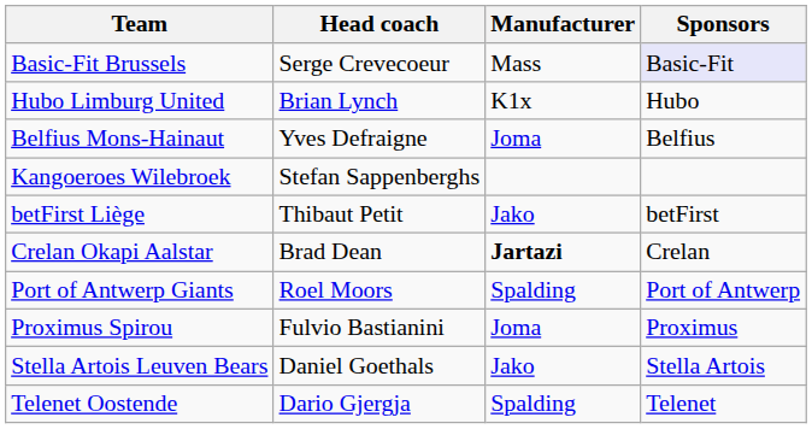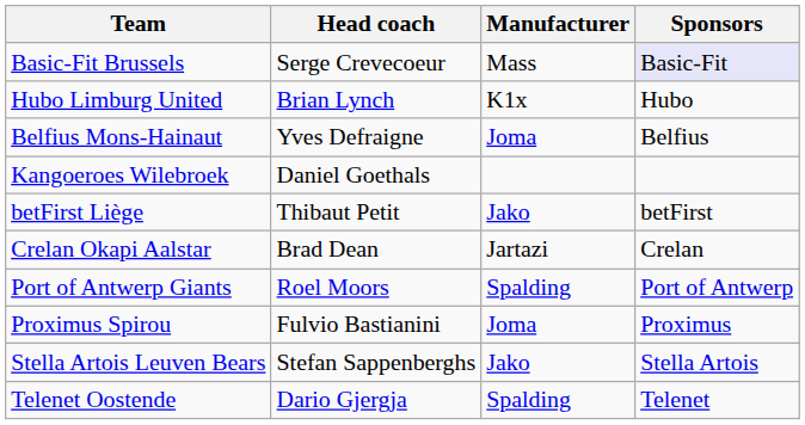 <table class="wikitable sortable" style="text-align: left;">
 <tr>
 <th>Team</th>
 <th>Head coach</th>
 <th>Manufacturer</th>
 <th>Sponsors</th>
 </tr>
 <tr>
 <td><a href='#'>Basic-Fit Brussels</a></td>
 <td> Serge Crevecoeur</td>
 <td>Mass</td>
 <td style="background: lavender;">Basic-Fit</td>
 </tr>
 <tr>
 <td><a href='#'>Hubo Limburg United</a></td>
 <td> <a href='#'>Brian Lynch</a></td>
 <td>K1x</td>
 <td>Hubo</td>
 </tr>
 <tr>
 <td><a href='#'>Belfius Mons-Hainaut</a></td>
 <td> Yves Defraigne</td>
 <td><a href='#'>Joma</a></td>
 <td>Belfius</td>
 </tr>
 <tr>
 <td><a href='#'>Kangoeroes Wilebroek</a></td>
-<td> Stefan Sappenberghs</td>
+<td> Daniel Goethals</td>
 <td></td>
 <td></td>
 </tr>
 <tr>
 <td><a href='#'>betFirst Liège</a></td>
 <td> Thibaut Petit</td>
 <td><a href='#'>Jako</a></td>
 <td>betFirst</td>
 </tr>
 <tr>
 <td><a href='#'>Crelan Okapi Aalstar</a></td>
 <td> Brad Dean</td>
-<td><strong>Jartazi</strong></td>
+<td>Jartazi</td>
 <td>Crelan</td>
 </tr>
 <tr>
 <td><a href='#'>Port of Antwerp Giants</a></td>
 <td> <a href='#'>Roel Moors</a></td>
 <td><a href='#'>Spalding</a></td>
 <td><a href='#'>Port of Antwerp</a></td>
 </tr>
 <tr>
 <td><a href='#'>Proximus Spirou</a></td>
 <td> Fulvio Bastianini</td>
 <td><a href='#'>Joma</a></td>
 <td><a href='#'>Proximus</a></td>
 </tr>
 <tr>
 <td><a href='#'>Stella Artois Leuven Bears</a></td>
-<td> Daniel Goethals</td>
+<td> Stefan Sappenberghs</td>
 <td><a href='#'>Jako</a></td>
 <td><a href='#'>Stella Artois</a></td>
 </tr>
 <tr>
 <td><a href='#'>Telenet Oostende</a></td>
 <td> <a href='#'>Dario Gjergja</a></td>
 <td><a href='#'>Spalding</a></td>
 <td><a href='#'>Telenet</a></td>
 </tr>
 </table>
